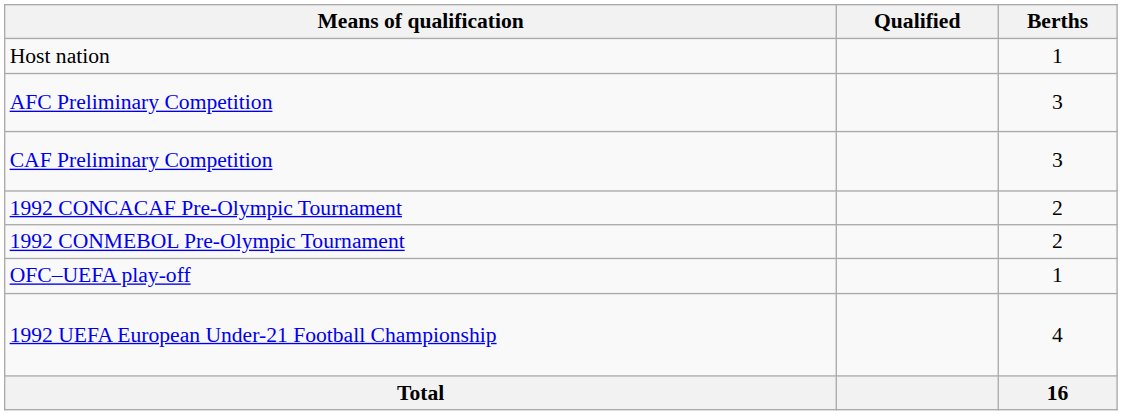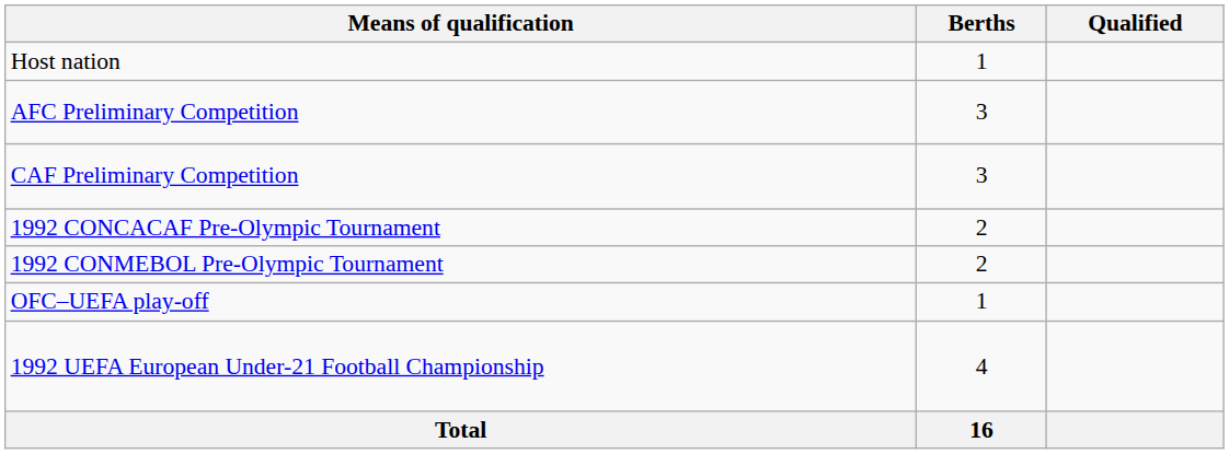 <table class="wikitable" width="825">
 <tr>
 <th>Means of qualification</th>
+<th>Berths</th>
 <th>Qualified</th>
-<th>Berths</th>
 </tr>
 <tr>
 <td>Host nation</td>
+<td align="center">1</td>
 <td></td>
-<td align="center">1</td>
 </tr>
 <tr>
 <td><a href='#'>AFC Preliminary Competition</a></td>
+<td align="center">3</td>
 <td><br><br></td>
-<td align="center">3</td>
 </tr>
 <tr>
 <td><a href='#'>CAF Preliminary Competition</a></td>
+<td align="center">3</td>
 <td><br><br></td>
-<td align="center">3</td>
 </tr>
 <tr>
 <td><a href='#'>1992 CONCACAF Pre-Olympic Tournament</a></td>
+<td align="center">2</td>
 <td><br></td>
-<td align="center">2</td>
 </tr>
 <tr>
 <td><a href='#'>1992 CONMEBOL Pre-Olympic Tournament</a></td>
+<td align="center">2</td>
 <td><br></td>
-<td align="center">2</td>
 </tr>
 <tr>
 <td><a href='#'>OFC–UEFA play-off</a></td>
+<td align="center">1</td>
 <td></td>
-<td align="center">1</td>
 </tr>
 <tr>
 <td><a href='#'>1992 UEFA European Under-21 Football Championship</a></td>
+<td align="center">4</td>
 <td><br><br><br></td>
-<td align="center">4</td>
 </tr>
 <tr>
 <th>Total</th>
+<th>16</th>
 <th></th>
-<th>16</th>
 </tr>
 </table>
